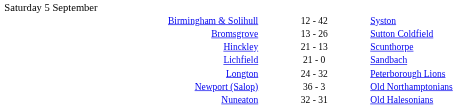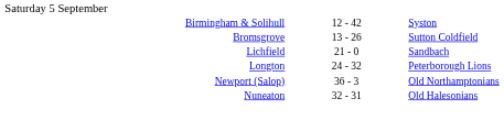 <table style="width:70%;" cellspacing="1">
 <tr>
 <th width=35%></th>
 <th width=15%></th>
 <th></th>
 </tr>
 <tr>
 <td>Saturday 5 September</td>
 </tr>
 <tr style=font-size:90%>
 <td align=right><a href='#'>Birmingham & Solihull</a></td>
 <td align=center>12 - 42</td>
 <td><a href='#'>Syston</a></td>
 </tr>
 <tr style=font-size:90%>
 <td align=right><a href='#'>Bromsgrove</a></td>
 <td align=center>13 - 26</td>
 <td><a href='#'>Sutton Coldfield</a></td>
-</tr>
-<tr style=font-size:90%>
-<td align=right><a href='#'>Hinckley</a></td>
-<td align=center>21 - 13</td>
-<td><a href='#'>Scunthorpe</a></td>
 </tr>
 <tr style=font-size:90%>
 <td align=right><a href='#'>Lichfield</a></td>
 <td align=center>21 - 0</td>
 <td><a href='#'>Sandbach</a></td>
 </tr>
 <tr style=font-size:90%>
 <td align=right><a href='#'>Longton</a></td>
 <td align=center>24 - 32</td>
 <td><a href='#'>Peterborough Lions</a></td>
 </tr>
 <tr style=font-size:90%>
 <td align=right><a href='#'>Newport (Salop)</a></td>
 <td align=center>36 - 3</td>
 <td><a href='#'>Old Northamptonians</a></td>
 </tr>
 <tr style=font-size:90%>
 <td align=right><a href='#'>Nuneaton</a></td>
 <td align=center>32 - 31</td>
 <td><a href='#'>Old Halesonians</a></td>
 </tr>
 </table>
